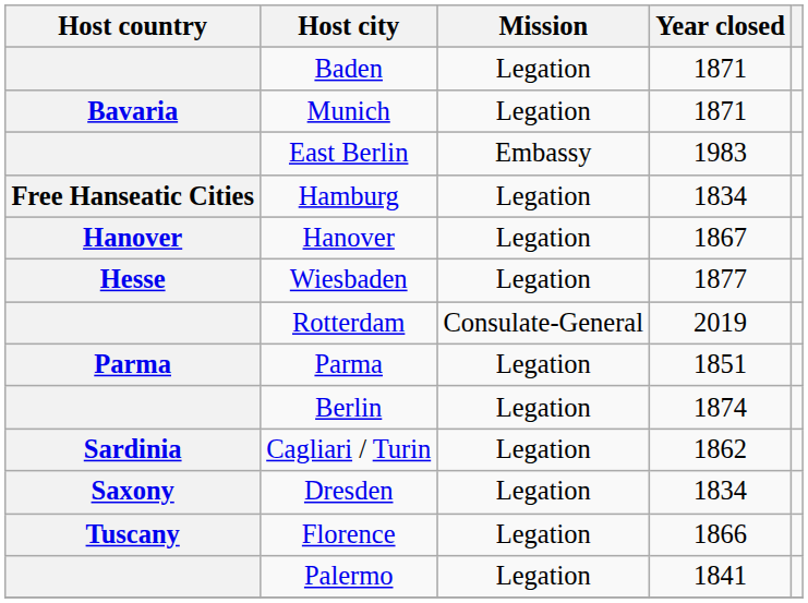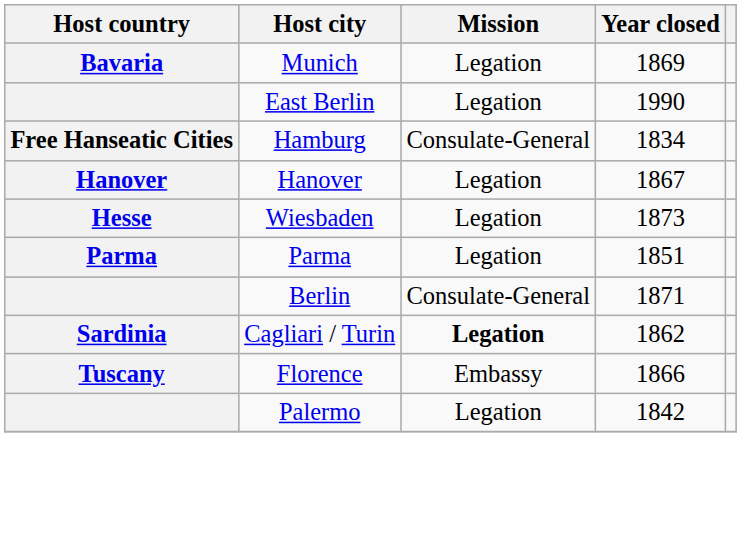 <table class="wikitable plainrowheaders" style="text-align:center;">
 <tr>
 <th scope="col">Host country</th>
 <th scope="col">Host city</th>
 <th scope="col">Mission</th>
 <th scope="col">Year closed</th>
 <th scope="col"></th>
 </tr>
 <tr>
-<th scope="row"></th>
-<td><a href='#'>Baden</a></td>
-<td>Legation</td>
-<td>1871</td>
-<td></td>
-</tr>
-<tr>
 <th scope="row"> <a href='#'>Bavaria</a></th>
 <td><a href='#'>Munich</a></td>
 <td>Legation</td>
-<td>1871</td>
+<td>1869</td>
 <td></td>
 </tr>
 <tr>
 <th scope="row"></th>
 <td><a href='#'>East Berlin</a></td>
-<td>Embassy</td>
-<td>1983</td>
+<td>Legation</td>
+<td>1990</td>
 <td></td>
 </tr>
 <tr>
 <th scope="row">Free Hanseatic Cities</th>
 <td><a href='#'>Hamburg</a></td>
-<td>Legation</td>
+<td>Consulate-General</td>
 <td>1834</td>
 <td></td>
 </tr>
 <tr>
 <th scope="row"> <a href='#'>Hanover</a></th>
 <td><a href='#'>Hanover</a></td>
 <td>Legation</td>
 <td>1867</td>
 <td></td>
 </tr>
 <tr>
 <th scope="row"> <a href='#'>Hesse</a></th>
 <td><a href='#'>Wiesbaden</a></td>
 <td>Legation</td>
-<td>1877</td>
-<td></td>
-</tr>
-<tr>
-<th scope="row"></th>
-<td><a href='#'>Rotterdam</a></td>
-<td>Consulate-General</td>
-<td>2019</td>
+<td>1873</td>
 <td></td>
 </tr>
 <tr>
 <th scope="row"> <a href='#'>Parma</a></th>
 <td><a href='#'>Parma</a></td>
 <td>Legation</td>
 <td>1851</td>
 <td></td>
 </tr>
 <tr>
 <th scope="row"></th>
 <td><a href='#'>Berlin</a></td>
-<td>Legation</td>
-<td>1874</td>
+<td>Consulate-General</td>
+<td>1871</td>
 <td></td>
 </tr>
 <tr>
 <th scope="row"> <a href='#'>Sardinia</a></th>
 <td><a href='#'>Cagliari</a> / <a href='#'>Turin</a></td>
-<td>Legation</td>
+<td><strong>Legation</strong></td>
 <td>1862</td>
-<td></td>
-</tr>
-<tr>
-<th scope="row"> <a href='#'>Saxony</a></th>
-<td><a href='#'>Dresden</a></td>
-<td>Legation</td>
-<td>1834</td>
 <td></td>
 </tr>
 <tr>
 <th scope="row"> <a href='#'>Tuscany</a></th>
 <td><a href='#'>Florence</a></td>
-<td>Legation</td>
+<td>Embassy</td>
 <td>1866</td>
 <td></td>
 </tr>
 <tr>
 <th scope="row"></th>
 <td><a href='#'>Palermo</a></td>
 <td>Legation</td>
-<td>1841</td>
+<td>1842</td>
 <td></td>
 </tr>
 <tr>
 </tr>
 </table>
